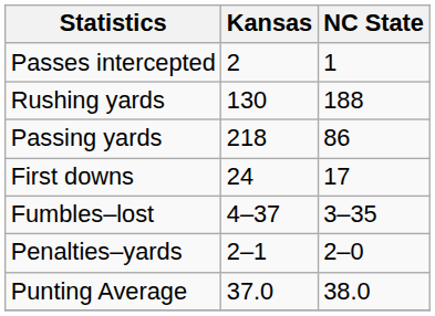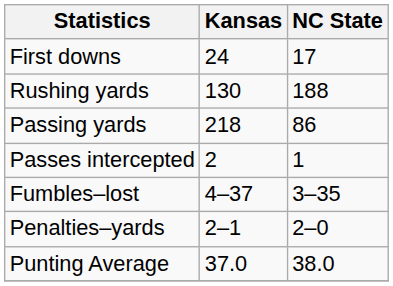 <table class="wikitable">
 <tr>
 <th>Statistics</th>
 <th>Kansas</th>
 <th>NC State</th>
 </tr>
 <tr>
-<td>Passes intercepted</td>
-<td>2</td>
-<td>1</td>
+<td>First downs</td>
+<td>24</td>
+<td>17</td>
 </tr>
 <tr>
 <td>Rushing yards</td>
 <td>130</td>
 <td>188</td>
 </tr>
 <tr>
 <td>Passing yards</td>
 <td>218</td>
 <td>86</td>
 </tr>
 <tr>
-<td>First downs</td>
-<td>24</td>
-<td>17</td>
+<td>Passes intercepted</td>
+<td>2</td>
+<td>1</td>
 </tr>
 <tr>
 <td>Fumbles–lost</td>
 <td>4–37</td>
 <td>3–35</td>
 </tr>
 <tr>
 <td>Penalties–yards</td>
 <td>2–1</td>
 <td>2–0</td>
 </tr>
 <tr>
 <td>Punting Average</td>
 <td>37.0</td>
 <td>38.0</td>
 </tr>
 <tr>
 </tr>
 </table>
